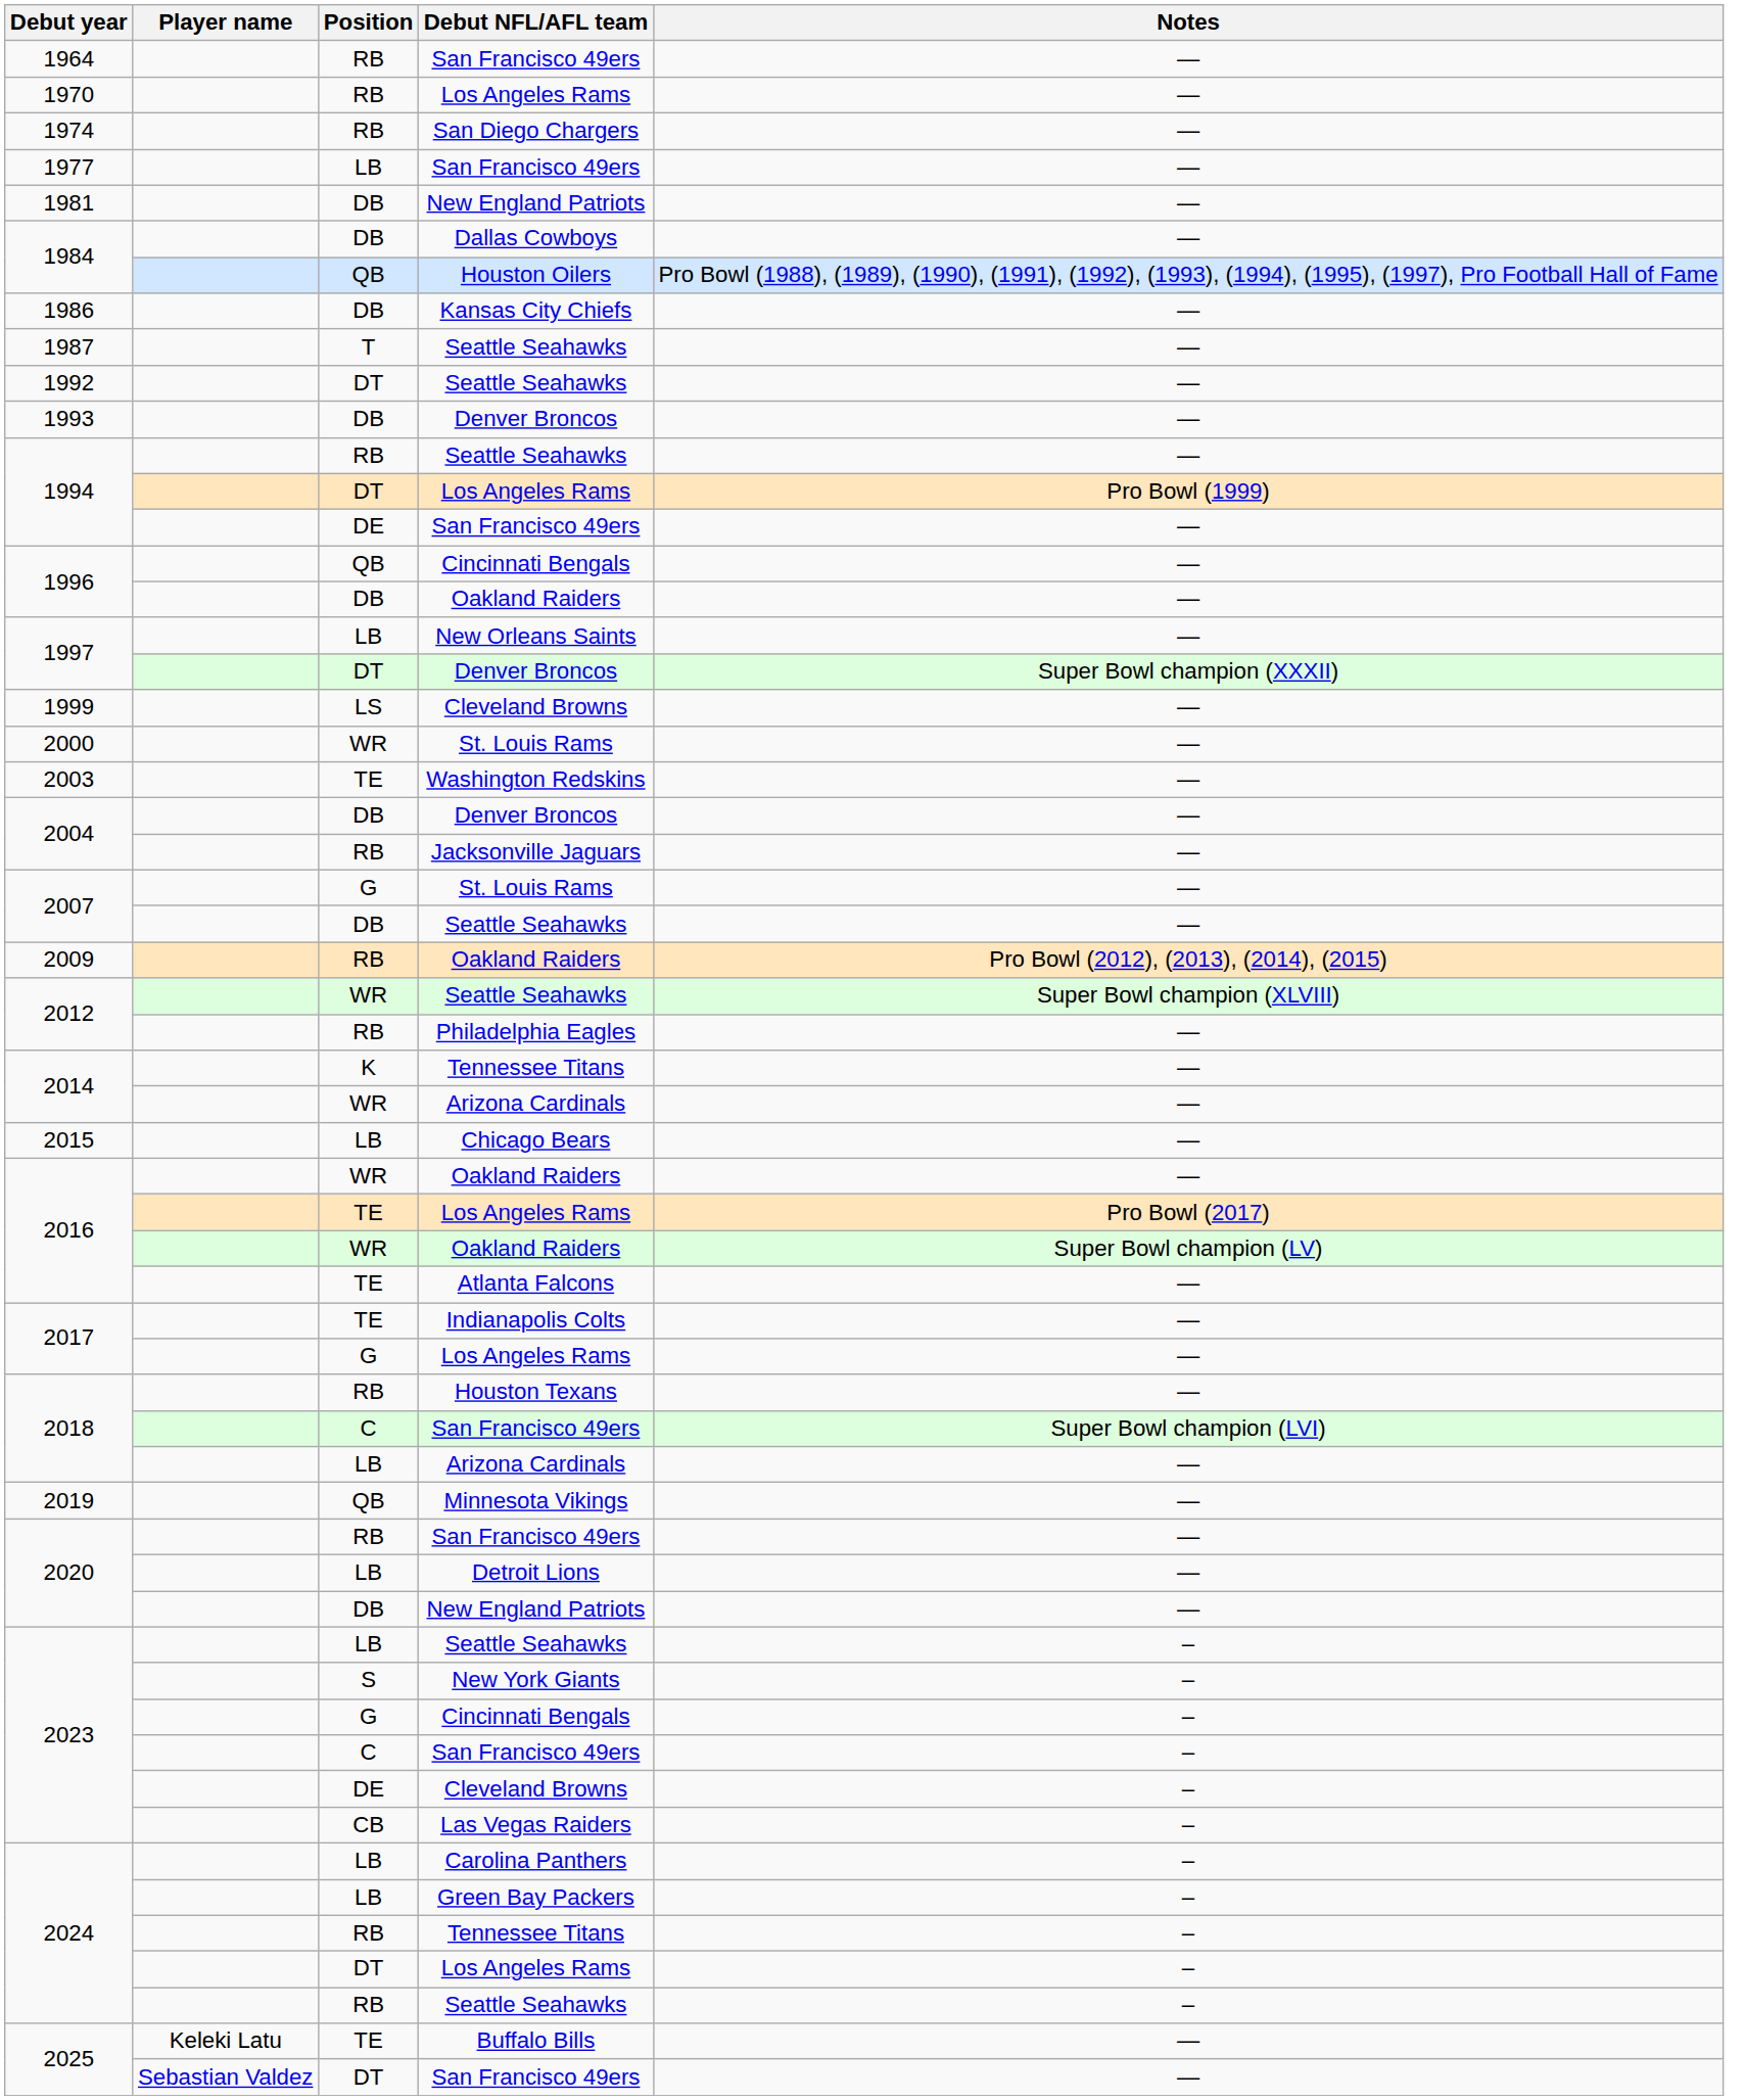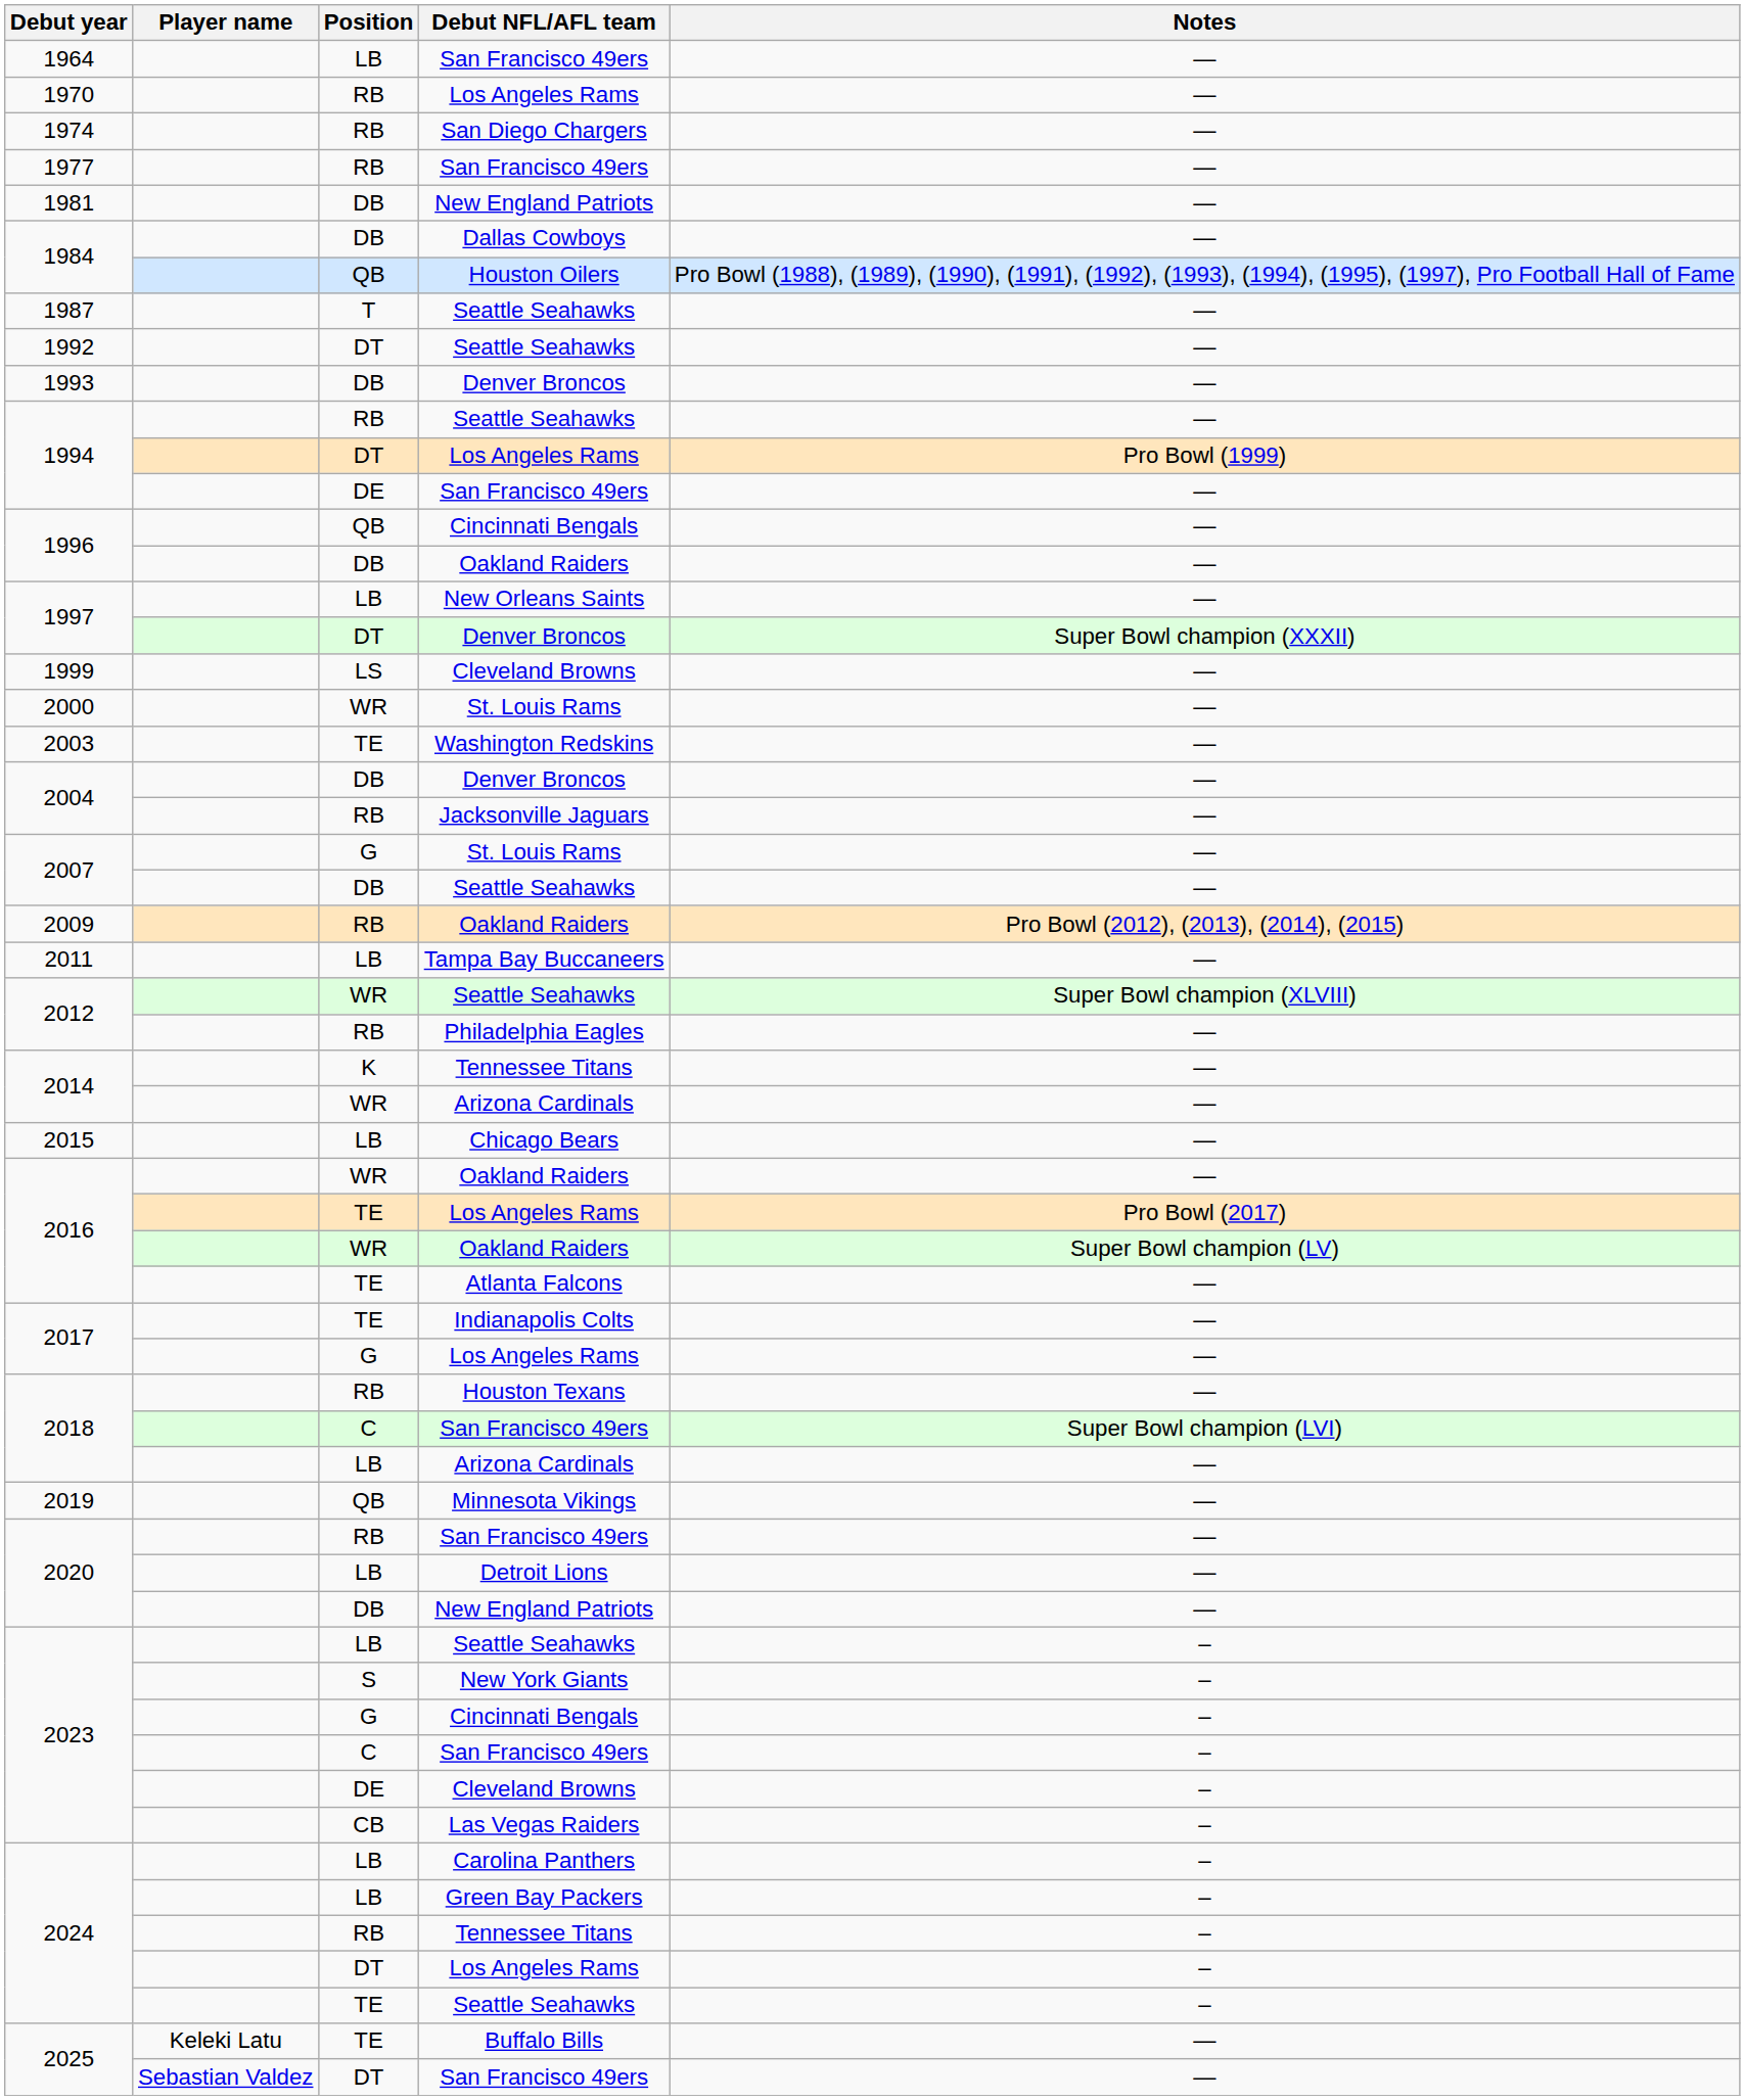 <table class="wikitable sortable" style="text-align:center">
 <tr>
 <th>Debut year</th>
 <th>Player name</th>
 <th>Position</th>
 <th>Debut NFL/AFL team</th>
 <th>Notes</th>
 </tr>
 <tr>
 <td align="center">1964</td>
 <td align="center"></td>
-<td align="center">RB</td>
+<td align="center">LB</td>
 <td align="center"><a href='#'>San Francisco 49ers</a></td>
 <td align="center">—</td>
 </tr>
 <tr>
 <td align="center">1970</td>
 <td align="center"></td>
 <td align="center">RB</td>
 <td align="center"><a href='#'>Los Angeles Rams</a></td>
 <td align="center">—</td>
 </tr>
 <tr>
 <td align="center">1974</td>
 <td align="center"></td>
 <td align="center">RB</td>
 <td align="center"><a href='#'>San Diego Chargers</a></td>
 <td align="center">—</td>
 </tr>
 <tr>
 <td align="center">1977</td>
 <td align="center"></td>
-<td align="center">LB</td>
+<td align="center">RB</td>
 <td align="center"><a href='#'>San Francisco 49ers</a></td>
 <td align="center">—</td>
 </tr>
 <tr>
 <td align="center">1981</td>
 <td align="center"></td>
 <td align="center">DB</td>
 <td align="center"><a href='#'>New England Patriots</a></td>
 <td align="center">—</td>
 </tr>
 <tr>
 <td rowspan="2">1984</td>
 <td align="center"></td>
 <td align="center">DB</td>
 <td align="center"><a href='#'>Dallas Cowboys</a></td>
 <td align="center">—</td>
 </tr>
 <tr>
 <td align="center" bgcolor=#D0E7FF></td>
 <td align="center" bgcolor=#D0E7FF>QB</td>
 <td align="center" bgcolor=#D0E7FF><a href='#'>Houston Oilers</a></td>
 <td align="center" bgcolor=#D0E7FF>Pro Bowl (<a href='#'>1988</a>), (<a href='#'>1989</a>), (<a href='#'>1990</a>), (<a href='#'>1991</a>), (<a href='#'>1992</a>), (<a href='#'>1993</a>), (<a href='#'>1994</a>), (<a href='#'>1995</a>), (<a href='#'>1997</a>), <a href='#'>Pro Football Hall of Fame</a></td>
-</tr>
-<tr>
-<td align="center">1986</td>
-<td align="center"></td>
-<td align="center">DB</td>
-<td align="center"><a href='#'>Kansas City Chiefs</a></td>
-<td align="center">—</td>
 </tr>
 <tr>
 <td align="center">1987</td>
 <td align="center"></td>
 <td align="center">T</td>
 <td align="center"><a href='#'>Seattle Seahawks</a></td>
 <td align="center">—</td>
 </tr>
 <tr>
 <td align="center">1992</td>
 <td align="center"></td>
 <td align="center">DT</td>
 <td align="center"><a href='#'>Seattle Seahawks</a></td>
 <td align="center">—</td>
 </tr>
 <tr>
 <td align="center">1993</td>
 <td align="center"></td>
 <td align="center">DB</td>
 <td align="center"><a href='#'>Denver Broncos</a></td>
 <td align="center">—</td>
 </tr>
 <tr>
 <td rowspan="3">1994</td>
 <td align="center"></td>
 <td align="center">RB</td>
 <td align="center"><a href='#'>Seattle Seahawks</a></td>
 <td align="center">—</td>
 </tr>
 <tr bgcolor="FFE6BD">
 <td align="center"></td>
 <td align="center">DT</td>
 <td align="center"><a href='#'>Los Angeles Rams</a></td>
 <td>Pro Bowl (<a href='#'>1999</a>)</td>
 </tr>
 <tr>
 <td align="center"></td>
 <td align="center">DE</td>
 <td align="center"><a href='#'>San Francisco 49ers</a></td>
 <td align="center">—</td>
 </tr>
 <tr>
 <td rowspan="2">1996</td>
 <td align="center"></td>
 <td align="center">QB</td>
 <td align="center"><a href='#'>Cincinnati Bengals</a></td>
 <td align="center">—</td>
 </tr>
 <tr>
 <td align="center"></td>
 <td align="center">DB</td>
 <td align="center"><a href='#'>Oakland Raiders</a></td>
 <td align="center">—</td>
 </tr>
 <tr>
 <td rowspan="2">1997</td>
 <td align="center"></td>
 <td align="center">LB</td>
 <td align="center"><a href='#'>New Orleans Saints</a></td>
 <td align="center">—</td>
 </tr>
 <tr bgcolor="#DDFFDD">
 <td align="center"></td>
 <td align="center">DT</td>
 <td align="center"><a href='#'>Denver Broncos</a></td>
 <td>Super Bowl champion (<a href='#'>XXXII</a>)</td>
 </tr>
 <tr>
 <td align="center">1999</td>
 <td align="center"></td>
 <td align="center">LS</td>
 <td align="center"><a href='#'>Cleveland Browns</a></td>
 <td align="center">—</td>
 </tr>
 <tr>
 <td align="center">2000</td>
 <td align="center"></td>
 <td align="center">WR</td>
 <td align="center"><a href='#'>St. Louis Rams</a></td>
 <td align="center">—</td>
 </tr>
 <tr>
 <td align="center">2003</td>
 <td align="center"></td>
 <td align="center">TE</td>
 <td align="center"><a href='#'>Washington Redskins</a></td>
 <td align="center">—</td>
 </tr>
 <tr>
 <td rowspan="2">2004</td>
 <td align="center"></td>
 <td align="center">DB</td>
 <td align="center"><a href='#'>Denver Broncos</a></td>
 <td align="center">—</td>
 </tr>
 <tr>
 <td align="center"></td>
 <td align="center">RB</td>
 <td align="center"><a href='#'>Jacksonville Jaguars</a></td>
 <td align="center">—</td>
 </tr>
 <tr>
 <td rowspan="2">2007</td>
 <td align="center"></td>
 <td align="center">G</td>
 <td align="center"><a href='#'>St. Louis Rams</a></td>
 <td align="center">—</td>
 </tr>
 <tr>
 <td align="center"></td>
 <td align="center">DB</td>
 <td align="center"><a href='#'>Seattle Seahawks</a></td>
 <td align="center">—</td>
 </tr>
 <tr>
 <td>2009</td>
 <td align="center" bgcolor="FFE6BD"></td>
 <td align="center" bgcolor="FFE6BD">RB</td>
 <td align="center" bgcolor="FFE6BD"><a href='#'>Oakland Raiders</a></td>
 <td align="center" bgcolor="FFE6BD">Pro Bowl (<a href='#'>2012</a>), (<a href='#'>2013</a>), (<a href='#'>2014</a>), (<a href='#'>2015</a>)</td>
+</tr>
+<tr>
+<td align="center">2011</td>
+<td align="center"></td>
+<td align="center">LB</td>
+<td align="center"><a href='#'>Tampa Bay Buccaneers</a></td>
+<td align="center">—</td>
 </tr>
 <tr>
 <td rowspan="2">2012</td>
 <td align="center" bgcolor="#DDFFDD"></td>
 <td align="center" bgcolor="#DDFFDD">WR</td>
 <td align="center" bgcolor="#DDFFDD"><a href='#'>Seattle Seahawks</a></td>
 <td align="center" bgcolor="#DDFFDD">Super Bowl champion (<a href='#'>XLVIII</a>)</td>
 </tr>
 <tr>
 <td align="center"></td>
 <td align="center">RB</td>
 <td align="center"><a href='#'>Philadelphia Eagles</a></td>
 <td align="center">—</td>
 </tr>
 <tr>
 <td rowspan="2">2014</td>
 <td align="center"></td>
 <td align="center">K</td>
 <td align="center"><a href='#'>Tennessee Titans</a></td>
 <td align="center">—</td>
 </tr>
 <tr>
 <td align="center"></td>
 <td align="center">WR</td>
 <td align="center"><a href='#'>Arizona Cardinals</a></td>
 <td align="center">—</td>
 </tr>
 <tr>
 <td align="center">2015</td>
 <td align="center"></td>
 <td align="center">LB</td>
 <td align="center"><a href='#'>Chicago Bears</a></td>
 <td align="center">—</td>
 </tr>
 <tr>
 <td rowspan="4">2016</td>
 <td align="center"></td>
 <td align="center">WR</td>
 <td align="center"><a href='#'>Oakland Raiders</a></td>
 <td align="center">—</td>
 </tr>
 <tr bgcolor="FFE6BD">
 <td align="center"></td>
 <td align="center">TE</td>
 <td align="center"><a href='#'>Los Angeles Rams</a></td>
 <td>Pro Bowl (<a href='#'>2017</a>)</td>
 </tr>
 <tr bgcolor="#DDFFDD">
 <td align="center"></td>
 <td align="center">WR</td>
 <td align="center"><a href='#'>Oakland Raiders</a></td>
 <td>Super Bowl champion (<a href='#'>LV</a>)</td>
 </tr>
 <tr>
 <td align="center"></td>
 <td align="center">TE</td>
 <td align="center"><a href='#'>Atlanta Falcons</a></td>
 <td align="center">—</td>
 </tr>
 <tr>
 <td rowspan="2">2017</td>
 <td align="center"></td>
 <td align="center">TE</td>
 <td align="center"><a href='#'>Indianapolis Colts</a></td>
 <td align="center">—</td>
 </tr>
 <tr>
 <td align="center"></td>
 <td align="center">G</td>
 <td align="center"><a href='#'>Los Angeles Rams</a></td>
 <td align="center">—</td>
 </tr>
 <tr>
 <td rowspan="3">2018</td>
 <td align="center"></td>
 <td align="center">RB</td>
 <td align="center"><a href='#'>Houston Texans</a></td>
 <td align="center">—</td>
 </tr>
 <tr bgcolor="#DDFFDD">
 <td align="center"></td>
 <td align="center">C</td>
 <td align="center"><a href='#'>San Francisco 49ers</a></td>
 <td align="center">Super Bowl champion (<a href='#'>LVI</a>)</td>
 </tr>
 <tr>
 <td align="center"></td>
 <td align="center">LB</td>
 <td align="center"><a href='#'>Arizona Cardinals</a></td>
 <td align="center">—</td>
 </tr>
 <tr>
 <td align="center">2019</td>
 <td align="center"></td>
 <td align="center">QB</td>
 <td align="center"><a href='#'>Minnesota Vikings</a></td>
 <td align="center">—</td>
 </tr>
 <tr>
 <td rowspan="3">2020</td>
 <td align="center"></td>
 <td align="center">RB</td>
 <td align="center"><a href='#'>San Francisco 49ers</a></td>
 <td align="center">—</td>
 </tr>
 <tr>
 <td align="center"></td>
 <td align="center">LB</td>
 <td align="center"><a href='#'>Detroit Lions</a></td>
 <td align="center">—</td>
 </tr>
 <tr>
 <td align="center"></td>
 <td align="center">DB</td>
 <td align="center"><a href='#'>New England Patriots</a></td>
 <td align="center">—</td>
 </tr>
 <tr>
 <td rowspan="6">2023</td>
 <td align="center"></td>
 <td align="center">LB</td>
 <td align="center"><a href='#'>Seattle Seahawks</a></td>
 <td align="center">–</td>
 </tr>
 <tr>
 <td align="center"></td>
 <td align="center">S</td>
 <td align="center"><a href='#'>New York Giants</a></td>
 <td align="center">–</td>
 </tr>
 <tr>
 <td align="center"></td>
 <td align="center">G</td>
 <td align="center"><a href='#'>Cincinnati Bengals</a></td>
 <td align="center">–</td>
 </tr>
 <tr>
 <td align="center"></td>
 <td align="center">C</td>
 <td align="center"><a href='#'>San Francisco 49ers</a></td>
 <td align="center">–</td>
 </tr>
 <tr>
 <td align="center"></td>
 <td align="center">DE</td>
 <td align="center"><a href='#'>Cleveland Browns</a></td>
 <td align="center">–</td>
 </tr>
 <tr>
 <td align="center"></td>
 <td align="center">CB</td>
 <td align="center"><a href='#'>Las Vegas Raiders</a></td>
 <td align="center">–</td>
 </tr>
 <tr>
 <td rowspan="5">2024</td>
 <td align="center"></td>
 <td align="center">LB</td>
 <td align="center"><a href='#'>Carolina Panthers</a></td>
 <td align="center">–</td>
 </tr>
 <tr>
 <td align="center"></td>
 <td align="center">LB</td>
 <td align="center"><a href='#'>Green Bay Packers</a></td>
 <td align="center">–</td>
 </tr>
 <tr>
 <td align="center"></td>
 <td align="center">RB</td>
 <td align="center"><a href='#'>Tennessee Titans</a></td>
 <td align="center">–</td>
 </tr>
 <tr>
 <td align="center"></td>
 <td align="center">DT</td>
 <td align="center"><a href='#'>Los Angeles Rams</a></td>
 <td align="center">–</td>
 </tr>
 <tr>
 <td align="center"></td>
-<td align="center">RB</td>
+<td align="center">TE</td>
 <td align="center"><a href='#'>Seattle Seahawks</a></td>
 <td align="center">–</td>
 </tr>
 <tr>
 <td rowspan="2">2025</td>
 <td align="center">Keleki Latu</td>
 <td align="center">TE</td>
 <td align="center"><a href='#'>Buffalo Bills</a></td>
 <td align="center">—</td>
 </tr>
 <tr>
 <td align="center"><a href='#'>Sebastian Valdez</a></td>
 <td align="center">DT</td>
 <td align="center"><a href='#'>San Francisco 49ers</a></td>
 <td align="center">—<br></td>
 </tr>
 </table>
